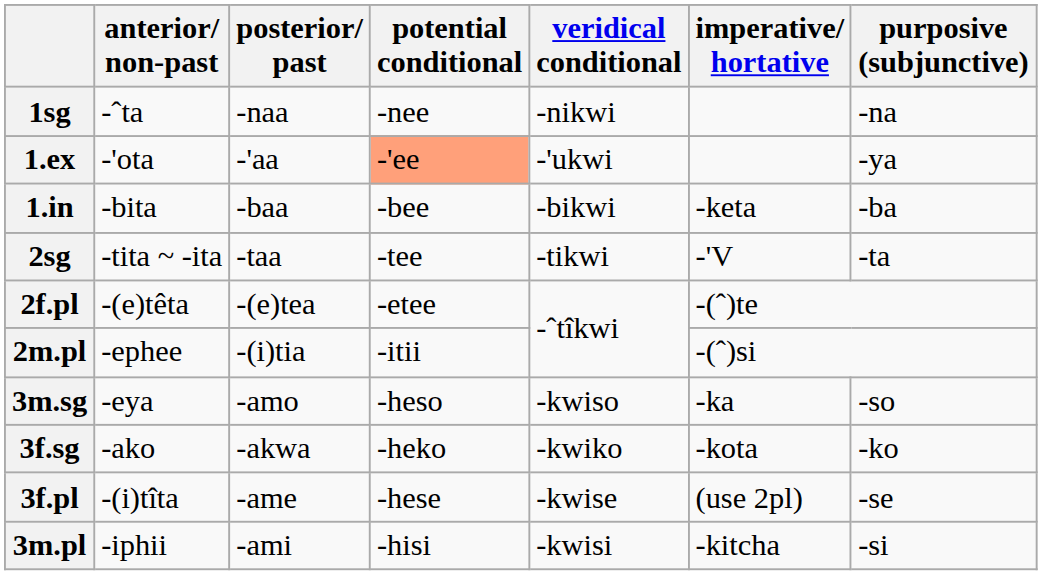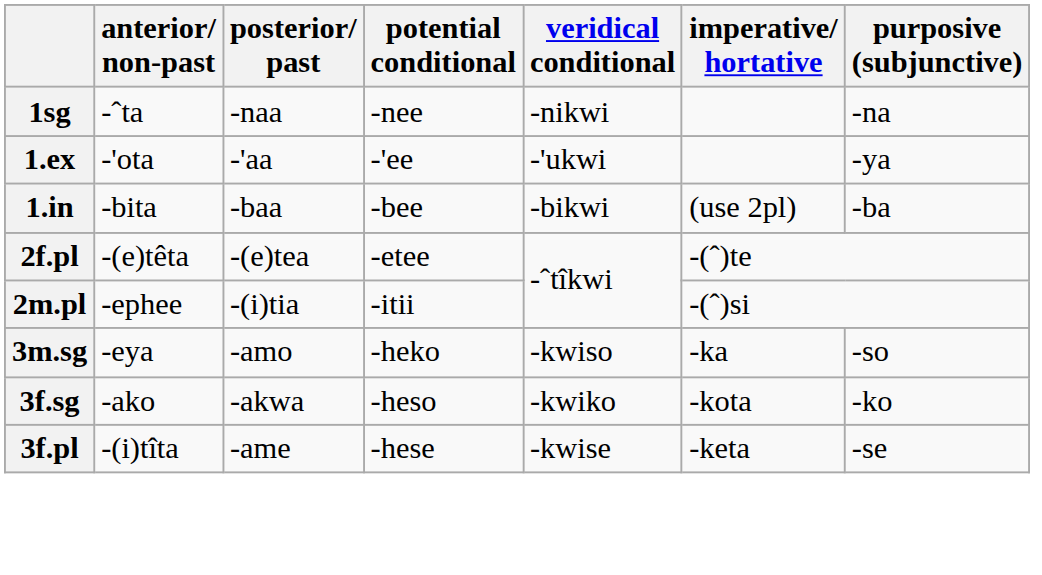 <table class=wikitable>
 <tr>
 <th></th>
 <th>anterior/<br>non-past</th>
 <th>posterior/<br>past</th>
 <th>potential<br>conditional</th>
 <th><a href='#'>veridical</a><br>conditional</th>
 <th>imperative/<br><a href='#'>hortative</a></th>
 <th>purposive<br>(subjunctive)</th>
 </tr>
 <tr>
 <th>1sg</th>
 <td>-ˆta</td>
 <td>-naa</td>
 <td>-nee</td>
 <td>-nikwi</td>
 <td></td>
 <td>-na</td>
 </tr>
 <tr>
 <th>1.ex</th>
 <td>-'ota</td>
 <td>-'aa</td>
-<td style="background: lightsalmon;">-'ee</td>
+<td>-'ee</td>
 <td>-'ukwi</td>
 <td></td>
 <td>-ya</td>
 </tr>
 <tr>
 <th>1.in</th>
 <td>-bita</td>
 <td>-baa</td>
 <td>-bee</td>
 <td>-bikwi</td>
-<td>-keta</td>
+<td>(use 2pl)</td>
 <td>-ba</td>
-</tr>
-<tr>
-<th>2sg</th>
-<td>-tita ~ -ita</td>
-<td>-taa</td>
-<td>-tee</td>
-<td>-tikwi</td>
-<td>-'V</td>
-<td>-ta</td>
 </tr>
 <tr>
 <th>2f.pl</th>
 <td>-(e)têta</td>
 <td>-(e)tea</td>
 <td>-etee</td>
 <td rowspan=2>-ˆtîkwi</td>
 <td colspan=2>-(ˆ)te</td>
 </tr>
 <tr>
 <th>2m.pl</th>
 <td>-ephee</td>
 <td>-(i)tia</td>
 <td>-itii</td>
 <td colspan=2>-(ˆ)si</td>
 </tr>
 <tr>
 <th>3m.sg</th>
 <td>-eya</td>
 <td>-amo</td>
-<td>-heso</td>
+<td>-heko</td>
 <td>-kwiso</td>
 <td>-ka</td>
 <td>-so</td>
 </tr>
 <tr>
 <th>3f.sg</th>
 <td>-ako</td>
 <td>-akwa</td>
-<td>-heko</td>
+<td>-heso</td>
 <td>-kwiko</td>
 <td>-kota</td>
 <td>-ko</td>
 </tr>
 <tr>
 <th>3f.pl</th>
 <td>-(i)tîta</td>
 <td>-ame</td>
 <td>-hese</td>
 <td>-kwise</td>
-<td>(use 2pl)</td>
+<td>-keta</td>
 <td>-se</td>
 </tr>
-<tr>
-<th>3m.pl</th>
-<td>-iphii</td>
-<td>-ami</td>
-<td>-hisi</td>
-<td>-kwisi</td>
-<td>-kitcha</td>
-<td>-si</td>
-</tr>
 </table>
